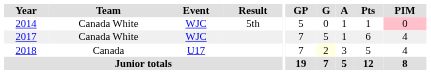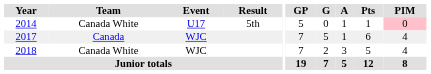 <table border="0" cellpadding="1" cellspacing="0" ID="Table3" style="text-align:center; width:40em">
 <tr ALIGN="center" bgcolor="#e0e0e0">
 <th>Year</th>
 <th>Team</th>
 <th>Event</th>
 <th>Result</th>
 <th rowspan="100" bgcolor="#ffffff"></th>
 <th>GP</th>
 <th>G</th>
 <th>A</th>
 <th>Pts</th>
 <th>PIM</th>
 </tr>
 <tr>
 <td><a href='#'>2014</a></td>
 <td>Canada White</td>
-<td><a href='#'>WJC</a></td>
+<td><a href='#'>U17</a></td>
 <td>5th</td>
 <td>5</td>
 <td>0</td>
 <td>1</td>
 <td>1</td>
 <td style="background: pink;">0</td>
 </tr>
 <tr bgcolor="#f0f0f0">
 <td><a href='#'>2017</a></td>
-<td>Canada White</td>
+<td><a href='#'>Canada</a></td>
 <td><a href='#'>WJC</a></td>
 <td></td>
 <td>7</td>
 <td>5</td>
 <td>1</td>
 <td>6</td>
 <td>4</td>
 </tr>
 <tr>
 <td><a href='#'>2018</a></td>
-<td>Canada</td>
-<td><a href='#'>U17</a></td>
+<td>Canada White</td>
+<td>WJC</td>
 <td></td>
 <td>7</td>
-<td style="background: lightyellow;">2</td>
+<td>2</td>
 <td>3</td>
 <td>5</td>
 <td>4</td>
 </tr>
 <tr bgcolor="#e0e0e0">
 <th colspan="4">Junior totals</th>
 <th>19</th>
 <th>7</th>
 <th>5</th>
 <th>12</th>
 <th>8</th>
 </tr>
 </table>
